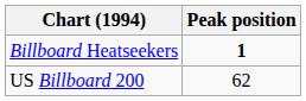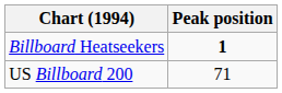 <table class="wikitable sortable">
 <tr>
 <th>Chart (1994)</th>
 <th>Peak position</th>
 </tr>
 <tr>
 <td><a href='#'><em>Billboard</em> Heatseekers</a></td>
 <td align="center"><strong>1</strong></td>
 </tr>
 <tr>
 <td>US <a href='#'><em>Billboard</em> 200</a></td>
-<td align="center">62</td>
+<td align="center">71</td>
 </tr>
 </table>
